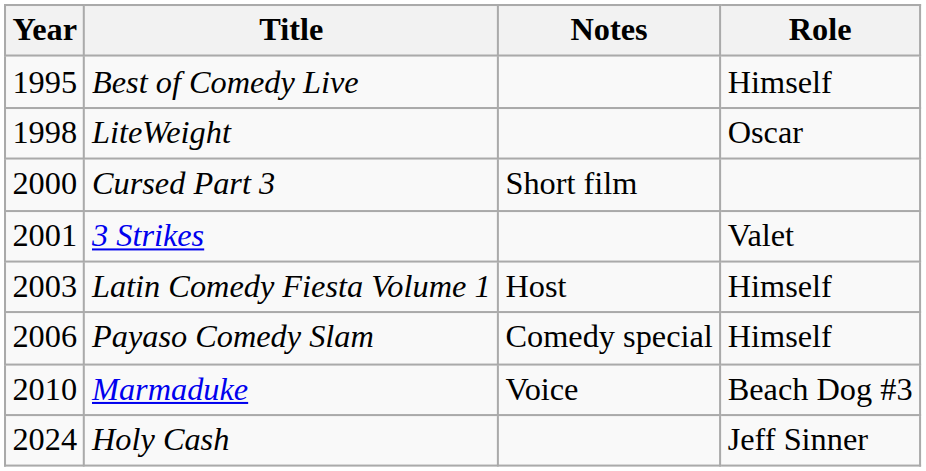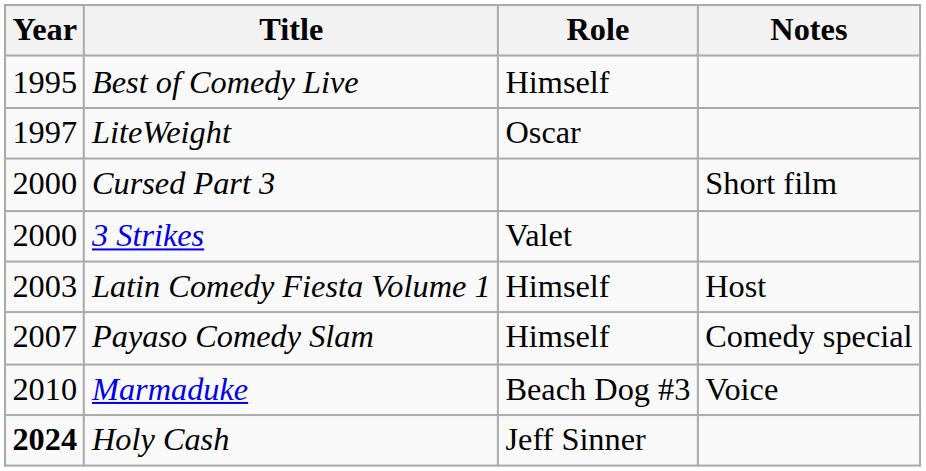 <table class="wikitable">
 <tr>
 <th>Year</th>
 <th>Title</th>
+<th>Role</th>
 <th>Notes</th>
-<th>Role</th>
 </tr>
 <tr>
 <td>1995</td>
 <td><em>Best of Comedy Live</em></td>
+<td>Himself</td>
 <td></td>
-<td>Himself</td>
 </tr>
 <tr>
-<td>1998</td>
+<td>1997</td>
 <td><em>LiteWeight</em></td>
+<td>Oscar</td>
 <td></td>
-<td>Oscar</td>
 </tr>
 <tr>
 <td>2000</td>
 <td><em>Cursed Part 3</em></td>
+<td></td>
 <td>Short film</td>
-<td></td>
 </tr>
 <tr>
-<td>2001</td>
+<td>2000</td>
 <td><em><a href='#'>3 Strikes</a></em></td>
+<td>Valet</td>
 <td></td>
-<td>Valet</td>
 </tr>
 <tr>
 <td>2003</td>
 <td><em>Latin Comedy Fiesta Volume 1</em></td>
+<td>Himself</td>
 <td>Host</td>
-<td>Himself</td>
 </tr>
 <tr>
-<td>2006</td>
+<td>2007</td>
 <td><em>Payaso Comedy Slam</em></td>
+<td>Himself</td>
 <td>Comedy special</td>
-<td>Himself</td>
 </tr>
 <tr>
 <td>2010</td>
 <td><em><a href='#'>Marmaduke</a></em></td>
+<td>Beach Dog #3</td>
 <td>Voice</td>
-<td>Beach Dog #3</td>
 </tr>
 <tr>
-<td>2024</td>
+<td><strong>2024</strong></td>
 <td><em>Holy Cash</em></td>
+<td>Jeff Sinner</td>
 <td></td>
-<td>Jeff Sinner</td>
 </tr>
 </table>
